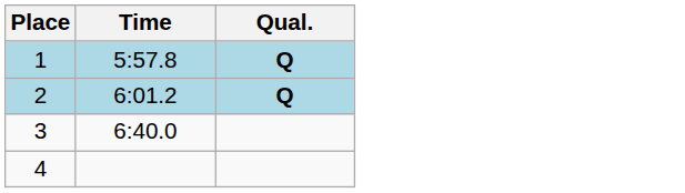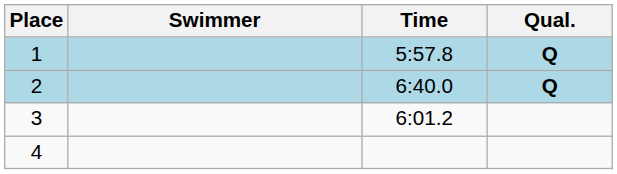 <table class=wikitable style="text-align:center">
 <tr>
 <th>Place</th>
+<th width=220>Swimmer</th>
 <th width=90>Time</th>
 <th width=90>Qual.</th>
 </tr>
 <tr bgcolor=lightblue>
 <td>1</td>
+<td align=left></td>
 <td>5:57.8</td>
 <td><strong>Q</strong></td>
 </tr>
 <tr bgcolor=lightblue>
 <td>2</td>
-<td>6:01.2</td>
+<td align=left></td>
+<td>6:40.0</td>
 <td><strong>Q</strong></td>
 </tr>
 <tr>
 <td>3</td>
-<td>6:40.0</td>
+<td align=left></td>
+<td>6:01.2</td>
 <td></td>
 </tr>
 <tr>
 <td>4</td>
+<td align=left></td>
 <td></td>
 <td></td>
 </tr>
 </table>
